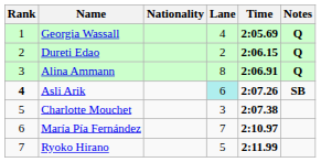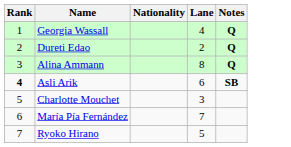 <table class="wikitable sortable" style="text-align:center">
 <tr>
 <th>Rank</th>
 <th>Name</th>
 <th>Nationality</th>
 <th>Lane</th>
-<th>Time</th>
 <th>Notes</th>
 </tr>
 <tr bgcolor=ccffcc>
 <td>1</td>
 <td align=left><a href='#'>Georgia Wassall</a></td>
 <td align=left></td>
 <td>4</td>
-<td><strong>2:05.69</strong></td>
 <td><strong>Q</strong></td>
 </tr>
 <tr bgcolor=ccffcc>
 <td>2</td>
 <td align=left><a href='#'>Dureti Edao</a></td>
 <td align=left></td>
 <td>2</td>
-<td><strong>2:06.15</strong></td>
 <td><strong>Q</strong></td>
 </tr>
 <tr bgcolor=ccffcc>
 <td>3</td>
 <td align=left><a href='#'>Alina Ammann</a></td>
 <td align=left></td>
 <td>8</td>
-<td><strong>2:06.91</strong></td>
 <td><strong>Q</strong></td>
 </tr>
 <tr>
 <td><strong>4</strong></td>
 <td align=left><a href='#'>Asli Arik</a></td>
 <td align=left></td>
-<td style="background: paleturquoise;">6</td>
-<td><strong>2:07.26</strong></td>
+<td>6</td>
 <td><strong>SB</strong></td>
 </tr>
 <tr>
 <td>5</td>
 <td align=left><a href='#'>Charlotte Mouchet</a></td>
 <td align=left></td>
 <td>3</td>
-<td><strong>2:07.38</strong></td>
 <td></td>
 </tr>
 <tr>
 <td>6</td>
 <td align=left><a href='#'>María Pía Fernández</a></td>
 <td align=left></td>
 <td>7</td>
-<td><strong>2:10.97</strong></td>
 <td></td>
 </tr>
 <tr>
 <td>7</td>
 <td align=left><a href='#'>Ryoko Hirano</a></td>
 <td align=left></td>
 <td>5</td>
-<td><strong>2:11.99</strong></td>
 <td></td>
 </tr>
 </table>
